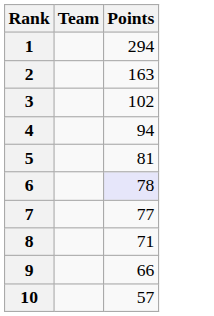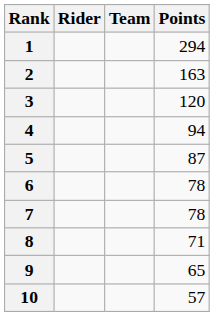 <table class="wikitable" margin-bottom:0;">
 <tr>
 <th scope="col">Rank</th>
+<th scope="col">Rider</th>
 <th scope="col">Team</th>
 <th scope="col">Points</th>
 </tr>
 <tr>
 <th scope="row">1</th>
+<td> </td>
 <td></td>
 <td align="right">294</td>
 </tr>
 <tr>
 <th scope="row">2</th>
 <td></td>
+<td></td>
 <td align="right">163</td>
 </tr>
 <tr>
 <th scope="row">3</th>
 <td></td>
-<td align="right">102</td>
+<td></td>
+<td align="right">120</td>
 </tr>
 <tr>
 <th scope="row">4</th>
+<td></td>
 <td></td>
 <td align="right">94</td>
 </tr>
 <tr>
 <th scope="row">5</th>
 <td></td>
-<td align="right">81</td>
+<td></td>
+<td align="right">87</td>
 </tr>
 <tr>
 <th scope="row">6</th>
+<td> </td>
 <td></td>
-<td align="right" style="background: lavender;">78</td>
+<td align="right">78</td>
 </tr>
 <tr>
 <th scope="row">7</th>
 <td></td>
-<td align="right">77</td>
+<td></td>
+<td align="right">78</td>
 </tr>
 <tr>
 <th scope="row">8</th>
+<td></td>
 <td></td>
 <td align="right">71</td>
 </tr>
 <tr>
 <th scope="row">9</th>
 <td></td>
-<td align="right">66</td>
+<td></td>
+<td align="right">65</td>
 </tr>
 <tr>
 <th scope="row">10</th>
 <td></td>
+<td></td>
 <td align="right">57</td>
 </tr>
 </table>
